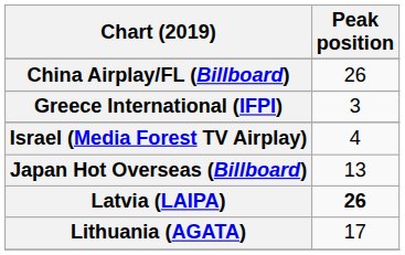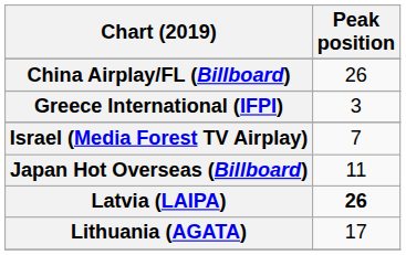 <table class="wikitable sortable plainrowheaders" style="text-align:center">
 <tr>
 <th scope="col">Chart (2019)</th>
 <th scope="col">Peak<br>position</th>
 </tr>
 <tr>
 </tr>
 <tr>
 </tr>
 <tr>
 </tr>
 <tr>
 </tr>
 <tr>
 <th scope="row">China Airplay/FL (<em><a href='#'>Billboard</a></em>)</th>
 <td>26</td>
 </tr>
 <tr>
 </tr>
 <tr>
 </tr>
 <tr>
 </tr>
 <tr>
 <th scope="row">Greece International (<a href='#'>IFPI</a>)</th>
 <td>3</td>
 </tr>
 <tr>
 </tr>
 <tr>
 </tr>
 <tr>
 </tr>
 <tr>
 <th scope="row">Israel (<a href='#'>Media Forest</a> TV Airplay)</th>
-<td>4</td>
+<td>7</td>
 </tr>
 <tr>
 <th scope="row">Japan Hot Overseas (<em><a href='#'>Billboard</a></em>)</th>
-<td>13</td>
+<td>11</td>
 </tr>
 <tr>
 <th scope="row">Latvia (<a href='#'>LAIPA</a>)</th>
 <td><strong>26</strong></td>
 </tr>
 <tr>
 <th scope="row">Lithuania (<a href='#'>AGATA</a>)</th>
 <td>17</td>
 </tr>
 <tr>
 </tr>
 <tr>
 </tr>
 <tr>
 </tr>
 <tr>
 </tr>
 <tr>
 </tr>
 <tr>
 </tr>
 <tr>
 </tr>
 <tr>
 </tr>
 </table>
